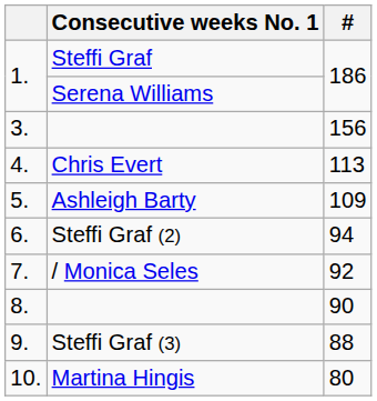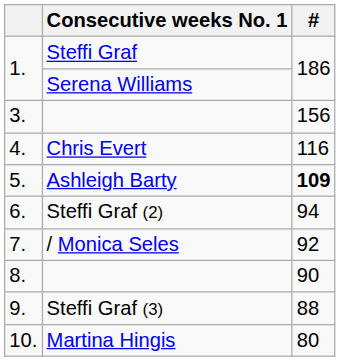 <table class="wikitable">
 <tr>
 <th></th>
 <th>Consecutive weeks No. 1</th>
 <th>#</th>
 </tr>
 <tr>
 <td rowspan=2>1.</td>
 <td> <a href='#'>Steffi Graf</a></td>
 <td rowspan=2>186</td>
 </tr>
 <tr>
 <td> <a href='#'>Serena Williams</a></td>
 </tr>
 <tr>
 <td>3.</td>
 <td></td>
 <td>156</td>
 </tr>
 <tr>
 <td>4.</td>
 <td> <a href='#'>Chris Evert</a></td>
-<td>113</td>
+<td>116</td>
 </tr>
 <tr>
 <td>5.</td>
 <td> <a href='#'>Ashleigh Barty</a></td>
-<td>109</td>
+<td><strong>109</strong></td>
 </tr>
 <tr>
 <td>6.</td>
 <td> Steffi Graf <small> (2)</small></td>
 <td>94</td>
 </tr>
 <tr>
 <td>7.</td>
 <td>/ <a href='#'>Monica Seles</a></td>
 <td>92</td>
 </tr>
 <tr>
 <td>8.</td>
 <td></td>
 <td>90</td>
 </tr>
 <tr>
 <td>9.</td>
 <td> Steffi Graf <small> (3)</small></td>
 <td>88</td>
 </tr>
 <tr>
 <td>10.</td>
 <td> <a href='#'>Martina Hingis</a></td>
 <td>80</td>
 </tr>
 </table>
